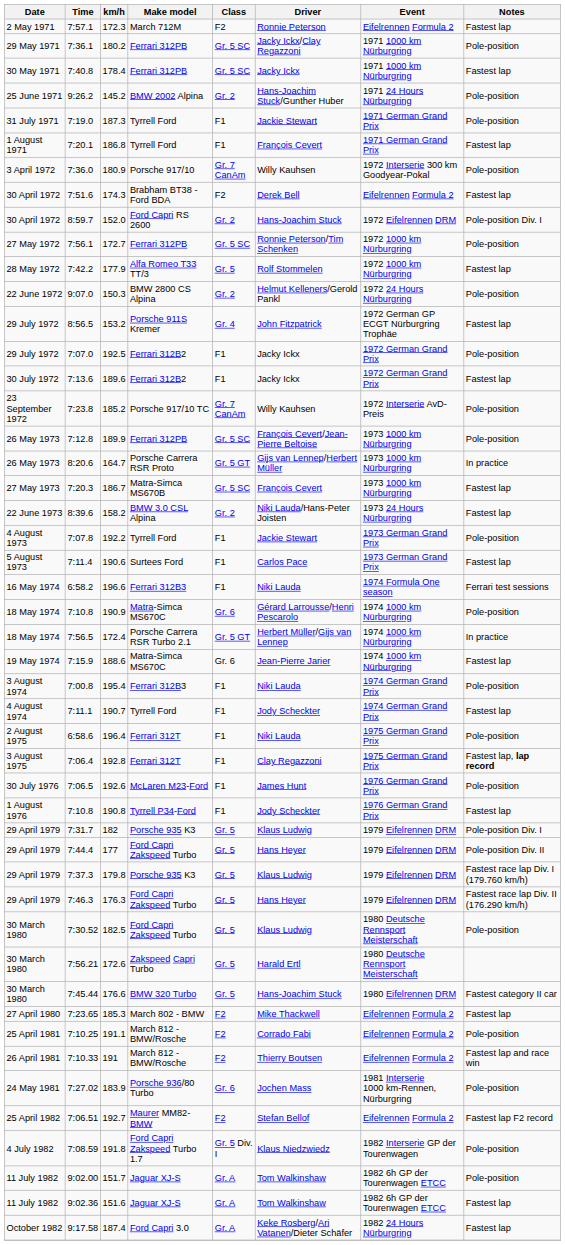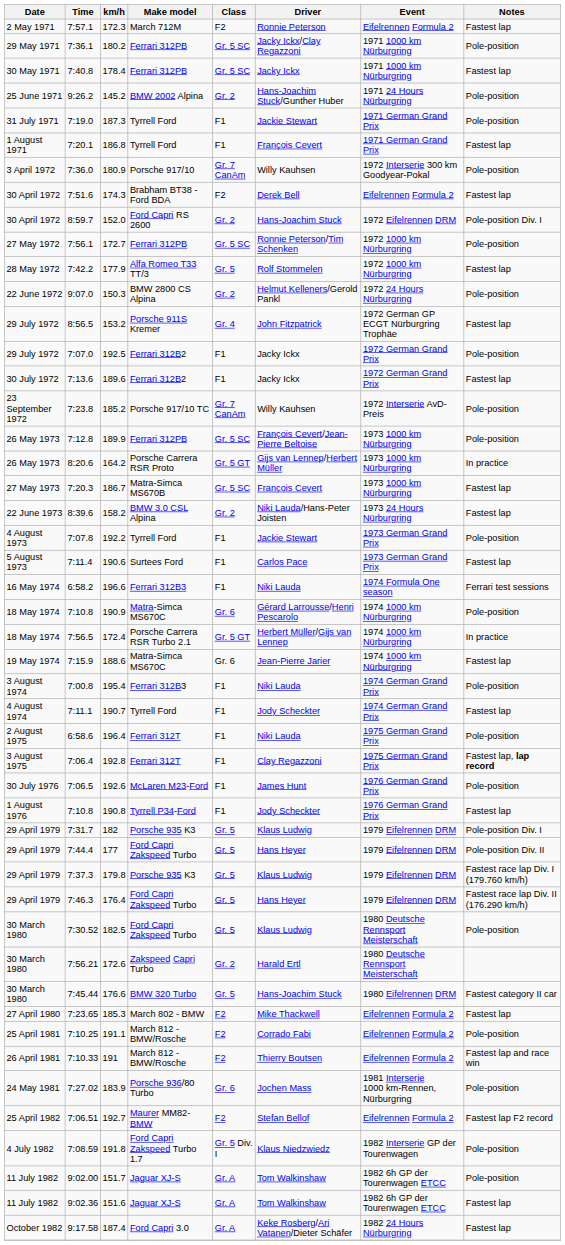 <table class="wikitable sortable" style="font-size: 90%;">
 <tr>
 <th>Date</th>
 <th>Time</th>
 <th>km/h</th>
 <th>Make model</th>
 <th>Class</th>
 <th>Driver</th>
 <th>Event</th>
 <th>Notes</th>
 </tr>
 <tr>
 <td>2 May 1971</td>
 <td>7:57.1</td>
 <td>172.3</td>
 <td>March 712M</td>
 <td>F2</td>
 <td><a href='#'>Ronnie Peterson</a></td>
 <td> <a href='#'>Eifelrennen</a> <a href='#'>Formula 2</a></td>
 <td>Fastest lap </td>
 </tr>
 <tr>
 <td>29 May 1971</td>
 <td>7:36.1</td>
 <td>180.2</td>
 <td><a href='#'>Ferrari 312PB</a></td>
 <td><a href='#'>Gr. 5 SC</a></td>
 <td><a href='#'>Jacky Ickx</a>/<a href='#'>Clay Regazzoni</a></td>
 <td>1971 <a href='#'>1000 km Nürburgring</a></td>
 <td>Pole-position  </td>
 </tr>
 <tr>
 <td>30 May 1971</td>
 <td>7:40.8</td>
 <td>178.4</td>
 <td><a href='#'>Ferrari 312PB</a></td>
 <td><a href='#'>Gr. 5 SC</a></td>
 <td><a href='#'>Jacky Ickx</a></td>
 <td>1971 <a href='#'>1000 km Nürburgring</a></td>
 <td>Fastest lap </td>
 </tr>
 <tr>
 <td>25 June 1971</td>
 <td>9:26.2</td>
 <td>145.2</td>
 <td><a href='#'>BMW 2002</a> Alpina</td>
 <td><a href='#'>Gr. 2</a></td>
 <td><a href='#'>Hans-Joachim Stuck</a>/Gunther Huber</td>
 <td>1971 <a href='#'>24 Hours Nürburgring</a></td>
 <td>Pole-position </td>
 </tr>
 <tr>
 <td>31 July 1971</td>
 <td>7:19.0</td>
 <td>187.3</td>
 <td>Tyrrell Ford</td>
 <td>F1</td>
 <td><a href='#'>Jackie Stewart</a></td>
 <td><a href='#'>1971 German Grand Prix</a></td>
 <td>Pole-position </td>
 </tr>
 <tr>
 <td>1 August 1971</td>
 <td>7:20.1</td>
 <td>186.8</td>
 <td>Tyrrell Ford</td>
 <td>F1</td>
 <td><a href='#'>François Cevert</a></td>
 <td><a href='#'>1971 German Grand Prix</a></td>
 <td>Fastest lap </td>
 </tr>
 <tr>
 <td>3 April 1972</td>
 <td>7:36.0</td>
 <td>180.9</td>
 <td>Porsche 917/10</td>
 <td><a href='#'>Gr. 7 CanAm</a></td>
 <td>Willy Kauhsen</td>
 <td>1972 <a href='#'>Interserie</a> 300 km Goodyear-Pokal</td>
 <td>Pole-position </td>
 </tr>
 <tr>
 <td>30 April 1972</td>
 <td>7:51.6</td>
 <td>174.3</td>
 <td>Brabham BT38 - Ford BDA</td>
 <td>F2</td>
 <td><a href='#'>Derek Bell</a></td>
 <td> <a href='#'>Eifelrennen</a> <a href='#'>Formula 2</a></td>
 <td>Fastest lap </td>
 </tr>
 <tr>
 <td>30 April 1972</td>
 <td>8:59.7</td>
 <td>152.0</td>
 <td><a href='#'>Ford Capri</a> RS 2600</td>
 <td><a href='#'>Gr. 2</a></td>
 <td><a href='#'>Hans-Joachim Stuck</a></td>
 <td>1972 <a href='#'>Eifelrennen</a> <a href='#'>DRM</a></td>
 <td>Pole-position Div. I </td>
 </tr>
 <tr>
 <td>27 May 1972</td>
 <td>7:56.1</td>
 <td>172.7</td>
 <td><a href='#'>Ferrari 312PB</a></td>
 <td><a href='#'>Gr. 5 SC</a></td>
 <td><a href='#'>Ronnie Peterson</a>/<a href='#'>Tim Schenken</a></td>
 <td>1972 <a href='#'>1000 km Nürburgring</a></td>
 <td>Pole-position </td>
 </tr>
 <tr>
 <td>28 May 1972</td>
 <td>7:42.2</td>
 <td>177.9</td>
 <td><a href='#'>Alfa Romeo T33</a> TT/3</td>
 <td><a href='#'>Gr. 5</a></td>
 <td><a href='#'>Rolf Stommelen</a></td>
 <td>1972 <a href='#'>1000 km Nürburgring</a></td>
 <td>Fastest lap </td>
 </tr>
 <tr>
 <td>22 June 1972</td>
 <td>9:07.0</td>
 <td>150.3</td>
 <td>BMW 2800 CS Alpina</td>
 <td><a href='#'>Gr. 2</a></td>
 <td><a href='#'>Helmut Kelleners</a>/Gerold Pankl</td>
 <td>1972 <a href='#'>24 Hours Nürburgring</a></td>
 <td>Pole-position </td>
 </tr>
 <tr>
 <td>29 July 1972</td>
 <td>8:56.5</td>
 <td>153.2</td>
 <td><a href='#'>Porsche 911S</a> Kremer</td>
 <td><a href='#'>Gr. 4</a></td>
 <td><a href='#'>John Fitzpatrick</a></td>
 <td>1972 German GP ECGT Nürburgring Trophäe</td>
 <td>Fastest lap </td>
 </tr>
 <tr>
 <td>29 July 1972</td>
 <td>7:07.0</td>
 <td>192.5</td>
 <td><a href='#'>Ferrari 312B</a>2</td>
 <td>F1</td>
 <td>Jacky Ickx</td>
 <td><a href='#'>1972 German Grand Prix</a></td>
 <td>Pole-position </td>
 </tr>
 <tr>
 <td>30 July 1972</td>
 <td>7:13.6</td>
 <td>189.6</td>
 <td><a href='#'>Ferrari 312B</a>2</td>
 <td>F1</td>
 <td>Jacky Ickx</td>
 <td><a href='#'>1972 German Grand Prix</a></td>
 <td>Fastest lap</td>
 </tr>
 <tr>
 <td>23 September 1972</td>
 <td>7:23.8</td>
 <td>185.2</td>
 <td>Porsche 917/10 TC</td>
 <td><a href='#'>Gr. 7 CanAm</a></td>
 <td>Willy Kauhsen</td>
 <td>1972 <a href='#'>Interserie</a> AvD-Preis</td>
 <td>Pole-position </td>
 </tr>
 <tr>
 <td>26 May 1973</td>
 <td>7:12.8</td>
 <td>189.9</td>
 <td><a href='#'>Ferrari 312PB</a></td>
 <td><a href='#'>Gr. 5 SC</a></td>
 <td><a href='#'>François Cevert</a>/<a href='#'>Jean-Pierre Beltoise</a></td>
 <td>1973 <a href='#'>1000 km Nürburgring</a></td>
 <td>Pole-position </td>
 </tr>
 <tr>
 <td>26 May 1973</td>
 <td>8:20.6</td>
-<td>164.7</td>
+<td>164.2</td>
 <td>Porsche Carrera RSR Proto</td>
 <td><a href='#'>Gr. 5 GT</a></td>
 <td><a href='#'>Gijs van Lennep</a>/<a href='#'>Herbert Müller</a></td>
 <td>1973 <a href='#'>1000 km Nürburgring</a></td>
 <td>In practice  </td>
 </tr>
 <tr>
 <td>27 May 1973</td>
 <td>7:20.3</td>
 <td>186.7</td>
 <td>Matra-Simca MS670B</td>
 <td><a href='#'>Gr. 5 SC</a></td>
 <td><a href='#'>François Cevert</a></td>
 <td>1973 <a href='#'>1000 km Nürburgring</a></td>
 <td>Fastest lap </td>
 </tr>
 <tr>
 <td>22 June 1973</td>
 <td>8:39.6</td>
 <td>158.2</td>
 <td><a href='#'>BMW 3.0 CSL</a> Alpina</td>
 <td><a href='#'>Gr. 2</a></td>
 <td><a href='#'>Niki Lauda</a>/Hans-Peter Joisten</td>
 <td>1973 <a href='#'>24 Hours Nürburgring</a></td>
 <td>Fastest lap </td>
 </tr>
 <tr>
 <td>4 August 1973</td>
 <td>7:07.8</td>
 <td>192.2</td>
 <td>Tyrrell Ford</td>
 <td>F1</td>
 <td><a href='#'>Jackie Stewart</a></td>
 <td><a href='#'>1973 German Grand Prix</a></td>
 <td>Pole-position </td>
 </tr>
 <tr>
 <td>5 August 1973</td>
 <td>7:11.4</td>
 <td>190.6</td>
 <td>Surtees Ford</td>
 <td>F1</td>
 <td><a href='#'>Carlos Pace</a></td>
 <td><a href='#'>1973 German Grand Prix</a></td>
 <td>Fastest lap</td>
 </tr>
 <tr>
 <td>16 May 1974</td>
 <td>6:58.2</td>
 <td>196.6</td>
 <td><a href='#'>Ferrari 312B3</a></td>
 <td>F1</td>
 <td><a href='#'>Niki Lauda</a></td>
 <td><a href='#'>1974 Formula One season</a></td>
 <td>Ferrari test sessions </td>
 </tr>
 <tr>
 <td>18 May 1974</td>
 <td>7:10.8</td>
 <td>190.9</td>
 <td><a href='#'>Matra</a>-Simca MS670C</td>
 <td><a href='#'>Gr. 6</a></td>
 <td><a href='#'>Gérard Larrousse</a>/<a href='#'>Henri Pescarolo</a></td>
 <td>1974 <a href='#'>1000 km Nürburgring</a></td>
 <td>Pole-position </td>
 </tr>
 <tr>
 <td>18 May 1974</td>
 <td>7:56.5</td>
 <td>172.4</td>
 <td>Porsche Carrera RSR Turbo 2.1</td>
 <td><a href='#'>Gr. 5 GT</a></td>
 <td><a href='#'>Herbert Müller</a>/<a href='#'>Gijs van Lennep</a></td>
 <td>1974 <a href='#'>1000 km Nürburgring</a></td>
 <td>In practice  </td>
 </tr>
 <tr>
 <td>19 May 1974</td>
 <td>7:15.9</td>
 <td>188.6</td>
 <td>Matra-Simca MS670C</td>
 <td>Gr. 6</td>
 <td><a href='#'>Jean-Pierre Jarier</a></td>
 <td>1974 <a href='#'>1000 km Nürburgring</a></td>
 <td>Fastest lap </td>
 </tr>
 <tr>
 <td>3 August 1974</td>
 <td>7:00.8</td>
 <td>195.4</td>
 <td><a href='#'>Ferrari 312B</a>3</td>
 <td>F1</td>
 <td><a href='#'>Niki Lauda</a></td>
 <td><a href='#'>1974 German Grand Prix</a></td>
 <td>Pole-position </td>
 </tr>
 <tr>
 <td>4 August 1974</td>
 <td>7:11.1</td>
 <td>190.7</td>
 <td>Tyrrell Ford</td>
 <td>F1</td>
 <td><a href='#'>Jody Scheckter</a></td>
 <td><a href='#'>1974 German Grand Prix</a></td>
 <td>Fastest lap</td>
 </tr>
 <tr>
 <td>2 August 1975</td>
 <td>6:58.6</td>
 <td>196.4</td>
 <td><a href='#'>Ferrari 312T</a></td>
 <td>F1</td>
 <td><a href='#'>Niki Lauda</a></td>
 <td><a href='#'>1975 German Grand Prix</a></td>
 <td>Pole-position </td>
 </tr>
 <tr>
 <td>3 August 1975</td>
 <td>7:06.4</td>
 <td>192.8</td>
 <td><a href='#'>Ferrari 312T</a></td>
 <td>F1</td>
 <td><a href='#'>Clay Regazzoni</a></td>
 <td><a href='#'>1975 German Grand Prix</a></td>
 <td>Fastest lap, <strong>lap record</strong> </td>
 </tr>
 <tr>
 <td>30 July 1976</td>
 <td>7:06.5</td>
 <td>192.6</td>
 <td><a href='#'>McLaren M23</a>-<a href='#'>Ford</a></td>
 <td>F1</td>
 <td><a href='#'>James Hunt</a></td>
 <td><a href='#'>1976 German Grand Prix</a></td>
 <td>Pole-position </td>
 </tr>
 <tr>
 <td>1 August 1976</td>
 <td>7:10.8</td>
 <td>190.8</td>
 <td><a href='#'>Tyrrell P34</a>-<a href='#'>Ford</a></td>
 <td>F1</td>
 <td><a href='#'>Jody Scheckter</a></td>
 <td><a href='#'>1976 German Grand Prix</a></td>
 <td>Fastest lap </td>
 </tr>
 <tr>
 <td>29 April 1979</td>
 <td>7:31.7</td>
 <td>182</td>
 <td><a href='#'>Porsche 935</a> K3</td>
 <td><a href='#'>Gr. 5</a></td>
 <td><a href='#'>Klaus Ludwig</a></td>
 <td>1979 <a href='#'>Eifelrennen</a> <a href='#'>DRM</a></td>
 <td>Pole-position Div. I </td>
 </tr>
 <tr>
 <td>29 April 1979</td>
 <td>7:44.4</td>
 <td>177</td>
 <td><a href='#'>Ford Capri</a> <a href='#'>Zakspeed</a> Turbo</td>
 <td><a href='#'>Gr. 5</a></td>
 <td><a href='#'>Hans Heyer</a></td>
 <td>1979 <a href='#'>Eifelrennen</a> <a href='#'>DRM</a></td>
 <td>Pole-position Div. II </td>
 </tr>
 <tr>
 <td>29 April 1979</td>
 <td>7:37.3</td>
 <td>179.8</td>
 <td><a href='#'>Porsche 935</a> K3</td>
 <td><a href='#'>Gr. 5</a></td>
 <td><a href='#'>Klaus Ludwig</a></td>
 <td>1979 <a href='#'>Eifelrennen</a> <a href='#'>DRM</a></td>
 <td>Fastest race lap Div. I (179.760 km/h) </td>
 </tr>
 <tr>
 <td>29 April 1979</td>
 <td>7:46.3</td>
-<td>176.3</td>
+<td>176.4</td>
 <td><a href='#'>Ford Capri</a> <a href='#'>Zakspeed</a> Turbo</td>
 <td><a href='#'>Gr. 5</a></td>
 <td><a href='#'>Hans Heyer</a></td>
 <td>1979 <a href='#'>Eifelrennen</a> <a href='#'>DRM</a></td>
 <td>Fastest race lap Div. II (176.290 km/h) </td>
 </tr>
 <tr>
 <td>30 March 1980</td>
 <td>7:30.52</td>
 <td>182.5</td>
 <td><a href='#'>Ford Capri</a> <a href='#'>Zakspeed</a> Turbo</td>
 <td><a href='#'>Gr. 5</a></td>
 <td><a href='#'>Klaus Ludwig</a></td>
 <td>1980 <a href='#'>Deutsche Rennsport Meisterschaft</a></td>
 <td>Pole-position </td>
 </tr>
 <tr>
 <td>30 March 1980</td>
 <td>7:56.21</td>
 <td>172.6</td>
 <td><a href='#'>Zakspeed</a> <a href='#'>Capri</a> Turbo</td>
-<td><a href='#'>Gr. 5</a></td>
+<td><a href='#'>Gr. 2</a></td>
 <td><a href='#'>Harald Ertl</a></td>
 <td>1980 <a href='#'>Deutsche Rennsport Meisterschaft</a></td>
 <td></td>
 </tr>
 <tr>
 <td>30 March 1980</td>
 <td>7:45.44</td>
 <td>176.6</td>
 <td><a href='#'>BMW 320 Turbo</a></td>
 <td><a href='#'>Gr. 5</a></td>
 <td><a href='#'>Hans-Joachim Stuck</a></td>
 <td>1980 <a href='#'>Eifelrennen</a> <a href='#'>DRM</a></td>
 <td>Fastest category II car </td>
 </tr>
 <tr>
 <td>27 April 1980</td>
 <td>7:23.65</td>
 <td>185.3</td>
 <td>March 802 - BMW</td>
 <td><a href='#'>F2</a></td>
 <td><a href='#'>Mike Thackwell</a></td>
 <td> <a href='#'>Eifelrennen</a> <a href='#'>Formula 2</a></td>
 <td>Fastest lap </td>
 </tr>
 <tr>
 <td>25 April 1981</td>
 <td>7:10.25</td>
 <td>191.1</td>
 <td>March 812 - BMW/Rosche</td>
 <td><a href='#'>F2</a></td>
 <td><a href='#'>Corrado Fabi</a></td>
 <td> <a href='#'>Eifelrennen</a> <a href='#'>Formula 2</a></td>
 <td>Pole-position </td>
 </tr>
 <tr>
 <td>26 April 1981</td>
 <td>7:10.33</td>
 <td>191</td>
 <td>March 812 - BMW/Rosche</td>
 <td><a href='#'>F2</a></td>
 <td><a href='#'>Thierry Boutsen</a></td>
 <td> <a href='#'>Eifelrennen</a> <a href='#'>Formula 2</a></td>
 <td>Fastest lap and race win</td>
 </tr>
 <tr>
 <td>24 May 1981</td>
 <td>7:27.02</td>
 <td>183.9</td>
 <td><a href='#'>Porsche 936</a>/80 Turbo</td>
 <td><a href='#'>Gr. 6</a></td>
 <td><a href='#'>Jochen Mass</a></td>
 <td>1981 <a href='#'>Interserie</a> 1000 km-Rennen, Nürburgring</td>
 <td>Pole-position </td>
 </tr>
 <tr>
 <td>25 April 1982</td>
 <td>7:06.51</td>
 <td>192.7</td>
 <td><a href='#'>Maurer</a> MM82-<a href='#'>BMW</a></td>
 <td><a href='#'>F2</a></td>
 <td><a href='#'>Stefan Bellof</a></td>
 <td> <a href='#'>Eifelrennen</a> <a href='#'>Formula 2</a></td>
 <td>Fastest lap  F2 record</td>
 </tr>
 <tr>
 <td>4 July 1982</td>
 <td>7:08.59</td>
 <td>191.8</td>
 <td><a href='#'>Ford Capri</a> <a href='#'>Zakspeed</a> Turbo 1.7</td>
 <td><a href='#'>Gr. 5</a> Div. I</td>
 <td><a href='#'>Klaus Niedzwiedz</a></td>
 <td>1982 <a href='#'>Interserie</a> GP der Tourenwagen</td>
 <td>Pole-position </td>
 </tr>
 <tr>
 <td>11 July 1982</td>
 <td>9:02.00</td>
 <td>151.7</td>
 <td><a href='#'>Jaguar XJ-S</a></td>
 <td><a href='#'>Gr. A</a></td>
 <td><a href='#'>Tom Walkinshaw</a></td>
 <td>1982 6h GP der Tourenwagen <a href='#'>ETCC</a></td>
 <td>Pole-position </td>
 </tr>
 <tr>
 <td>11 July 1982</td>
 <td>9:02.36</td>
 <td>151.6</td>
 <td><a href='#'>Jaguar XJ-S</a></td>
 <td><a href='#'>Gr. A</a></td>
 <td><a href='#'>Tom Walkinshaw</a></td>
 <td>1982 6h GP der Tourenwagen <a href='#'>ETCC</a></td>
 <td>Fastest lap </td>
 </tr>
 <tr>
 <td>October 1982</td>
 <td>9:17.58</td>
 <td>187.4</td>
 <td><a href='#'>Ford Capri</a> 3.0</td>
 <td><a href='#'>Gr. A</a></td>
 <td><a href='#'>Keke Rosberg</a>/<a href='#'>Ari Vatanen</a>/Dieter Schäfer</td>
 <td>1982 <a href='#'>24 Hours Nürburgring</a></td>
 <td>Fastest lap </td>
 </tr>
 <tr>
 </tr>
 </table>
